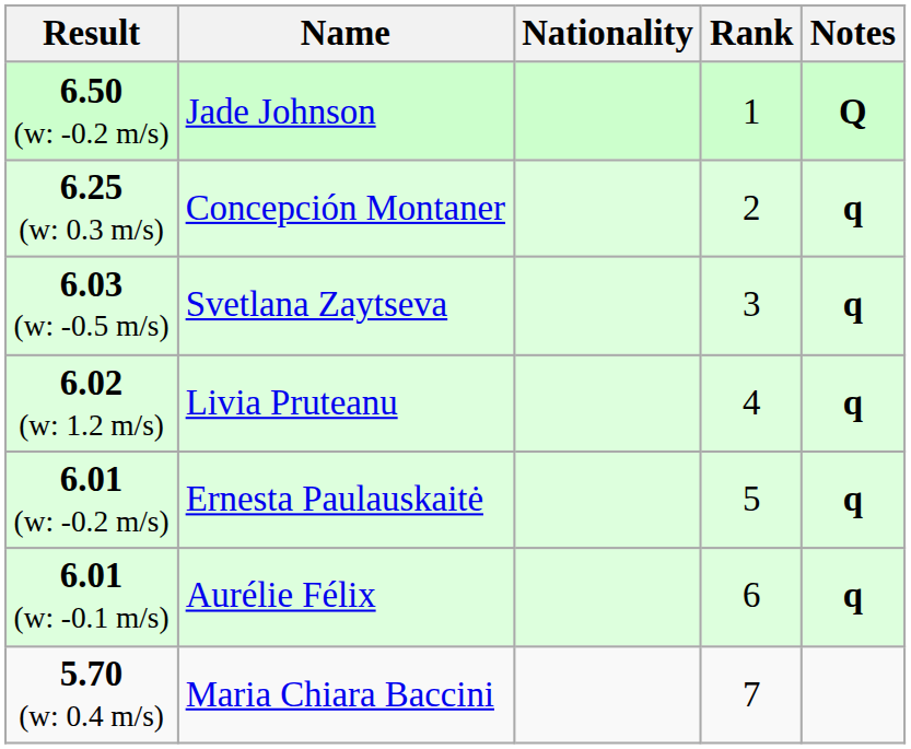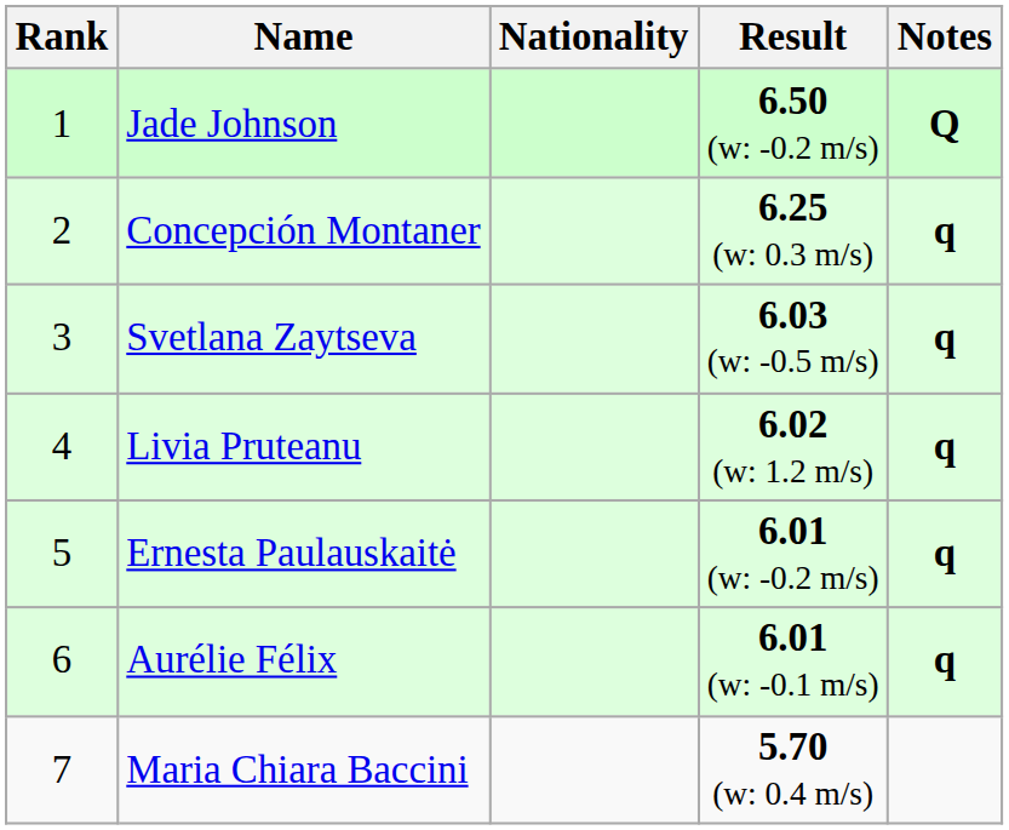 <table class="wikitable sortable" style="text-align:center">
 <tr>
-<th>Result</th>
+<th>Rank</th>
 <th>Name</th>
 <th>Nationality</th>
-<th>Rank</th>
+<th>Result</th>
 <th>Notes</th>
 </tr>
 <tr bgcolor=ccffcc>
-<td><strong>6.50</strong><br><small>(w: -0.2 m/s)</small></td>
+<td>1</td>
 <td align=left><a href='#'>Jade Johnson</a></td>
 <td align=left></td>
-<td>1</td>
+<td><strong>6.50</strong><br><small>(w: -0.2 m/s)</small></td>
 <td><strong>Q</strong></td>
 </tr>
 <tr bgcolor=ddffdd>
-<td><strong>6.25</strong><br><small>(w: 0.3 m/s)</small></td>
+<td>2</td>
 <td align=left><a href='#'>Concepción Montaner</a></td>
 <td align=left></td>
-<td>2</td>
+<td><strong>6.25</strong><br><small>(w: 0.3 m/s)</small></td>
 <td><strong>q</strong></td>
 </tr>
 <tr bgcolor=ddffdd>
-<td><strong>6.03</strong><br><small>(w: -0.5 m/s)</small></td>
+<td>3</td>
 <td align=left><a href='#'>Svetlana Zaytseva</a></td>
 <td align=left></td>
-<td>3</td>
+<td><strong>6.03</strong><br><small>(w: -0.5 m/s)</small></td>
 <td><strong>q</strong></td>
 </tr>
 <tr bgcolor=ddffdd>
-<td><strong>6.02</strong><br><small>(w: 1.2 m/s)</small></td>
+<td>4</td>
 <td align=left><a href='#'>Livia Pruteanu</a></td>
 <td align=left></td>
-<td>4</td>
+<td><strong>6.02</strong><br><small>(w: 1.2 m/s)</small></td>
 <td><strong>q</strong></td>
 </tr>
 <tr bgcolor=ddffdd>
-<td><strong>6.01</strong><br><small>(w: -0.2 m/s)</small></td>
+<td>5</td>
 <td align=left><a href='#'>Ernesta Paulauskaitė</a></td>
 <td align=left></td>
-<td>5</td>
+<td><strong>6.01</strong><br><small>(w: -0.2 m/s)</small></td>
 <td><strong>q</strong></td>
 </tr>
 <tr bgcolor=ddffdd>
-<td><strong>6.01</strong><br><small>(w: -0.1 m/s)</small></td>
+<td>6</td>
 <td align=left><a href='#'>Aurélie Félix</a></td>
 <td align=left></td>
-<td>6</td>
+<td><strong>6.01</strong><br><small>(w: -0.1 m/s)</small></td>
 <td><strong>q</strong></td>
 </tr>
 <tr>
-<td><strong>5.70</strong><br><small>(w: 0.4 m/s)</small></td>
+<td>7</td>
 <td align=left><a href='#'>Maria Chiara Baccini</a></td>
 <td align=left></td>
-<td>7</td>
+<td><strong>5.70</strong><br><small>(w: 0.4 m/s)</small></td>
 <td></td>
 </tr>
 </table>
